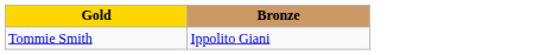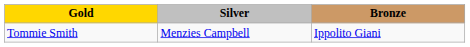 <table class="wikitable" style="text-align:left">
 <tr align="center">
 <td width=200 bgcolor=gold><strong>Gold</strong></td>
+<td width=200 bgcolor=silver><strong>Silver</strong></td>
 <td width=200 bgcolor=CC9966><strong>Bronze</strong></td>
 </tr>
 <tr>
 <td><a href='#'>Tommie Smith</a><br><em></em></td>
+<td><a href='#'>Menzies Campbell</a><br><em></em></td>
 <td><a href='#'>Ippolito Giani</a><br><em></em></td>
 </tr>
 </table>
